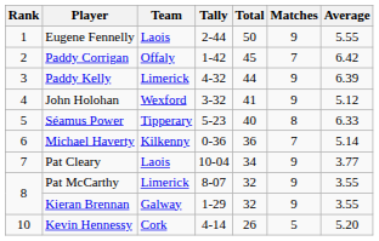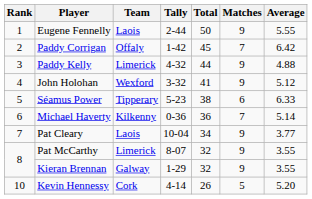 <table class="wikitable">
 <tr>
 <th>Rank</th>
 <th>Player</th>
 <th>Team</th>
 <th>Tally</th>
 <th>Total</th>
 <th>Matches</th>
 <th>Average</th>
 </tr>
 <tr>
 <td style="text-align:center;">1</td>
 <td>Eugene Fennelly</td>
 <td><a href='#'>Laois</a></td>
 <td align=center>2-44</td>
 <td align=center>50</td>
 <td align=center>9</td>
 <td align=center>5.55</td>
 </tr>
 <tr>
 <td style="text-align:center;">2</td>
 <td><a href='#'>Paddy Corrigan</a></td>
 <td><a href='#'>Offaly</a></td>
 <td align=center>1-42</td>
 <td align=center>45</td>
 <td align=center>7</td>
 <td align=center>6.42</td>
 </tr>
 <tr>
 <td style="text-align:center;">3</td>
 <td><a href='#'>Paddy Kelly</a></td>
 <td><a href='#'>Limerick</a></td>
 <td align=center>4-32</td>
 <td align=center>44</td>
 <td align=center>9</td>
-<td align=center>6.39</td>
+<td align=center>4.88</td>
 </tr>
 <tr>
 <td style="text-align:center;">4</td>
 <td>John Holohan</td>
 <td><a href='#'>Wexford</a></td>
 <td align=center>3-32</td>
 <td align=center>41</td>
 <td align=center>9</td>
 <td align=center>5.12</td>
 </tr>
 <tr>
 <td style="text-align:center;">5</td>
 <td><a href='#'>Séamus Power</a></td>
 <td><a href='#'>Tipperary</a></td>
 <td align=center>5-23</td>
-<td align=center>40</td>
-<td align=center>8</td>
+<td align=center>38</td>
+<td align=center>6</td>
 <td align=center>6.33</td>
 </tr>
 <tr>
 <td style="text-align:center;">6</td>
 <td><a href='#'>Michael Haverty</a></td>
 <td><a href='#'>Kilkenny</a></td>
 <td align=center>0-36</td>
 <td align=center>36</td>
 <td align=center>7</td>
 <td align=center>5.14</td>
 </tr>
 <tr>
 <td style="text-align:center;">7</td>
 <td>Pat Cleary</td>
 <td><a href='#'>Laois</a></td>
 <td align=center>10-04</td>
 <td align=center>34</td>
 <td align=center>9</td>
 <td align=center>3.77</td>
 </tr>
 <tr>
 <td rowspan="2" style="text-align:center;">8</td>
 <td>Pat McCarthy</td>
 <td><a href='#'>Limerick</a></td>
 <td align=center>8-07</td>
 <td align=center>32</td>
 <td align=center>9</td>
 <td align=center>3.55</td>
 </tr>
 <tr>
 <td><a href='#'>Kieran Brennan</a></td>
 <td><a href='#'>Galway</a></td>
 <td align=center>1-29</td>
 <td align=center>32</td>
 <td align=center>9</td>
 <td align=center>3.55</td>
 </tr>
 <tr>
 <td style="text-align:center;">10</td>
 <td><a href='#'>Kevin Hennessy</a></td>
 <td><a href='#'>Cork</a></td>
 <td align=center>4-14</td>
 <td align=center>26</td>
 <td align=center>5</td>
 <td align=center>5.20</td>
 </tr>
 </table>
